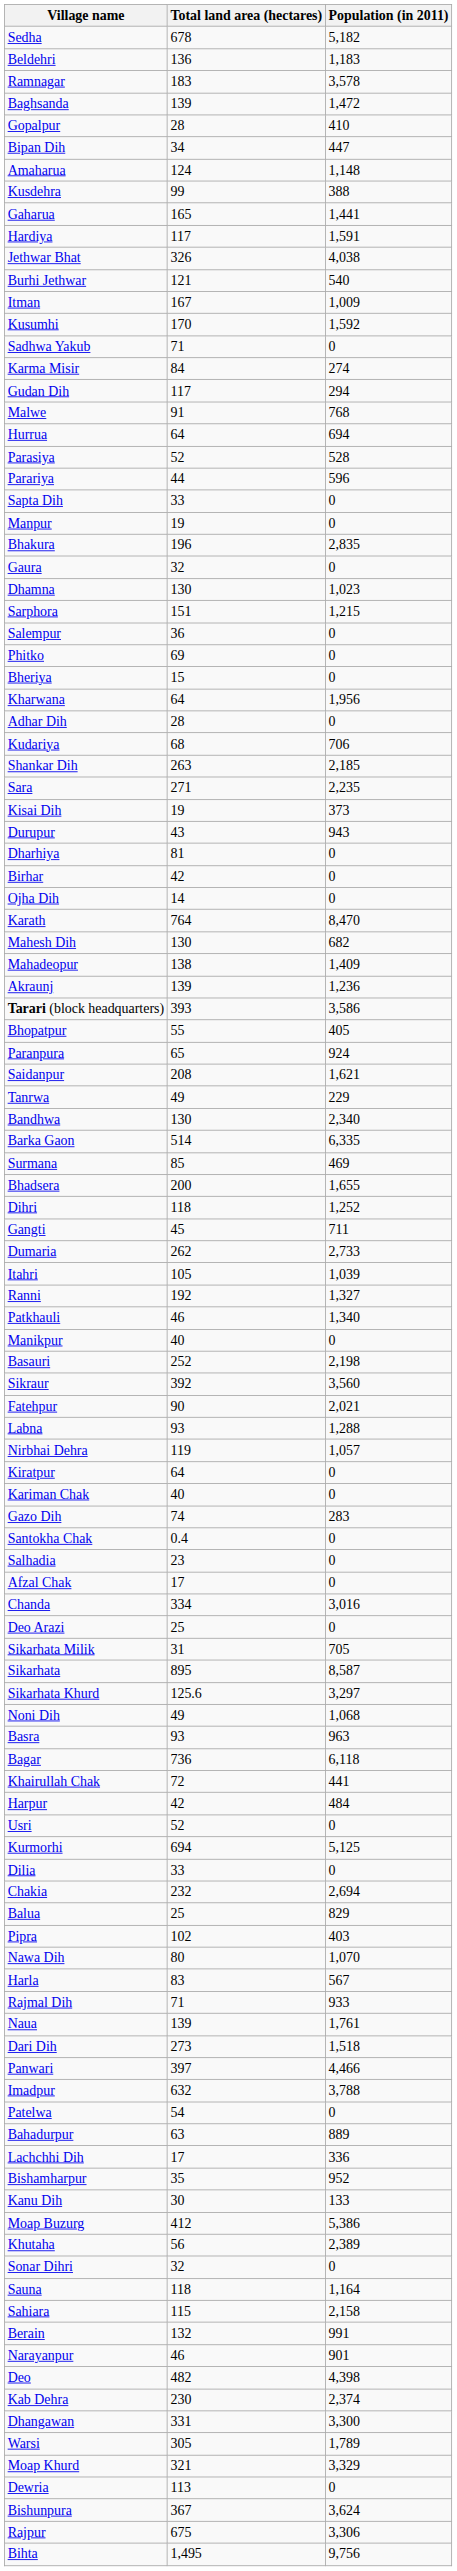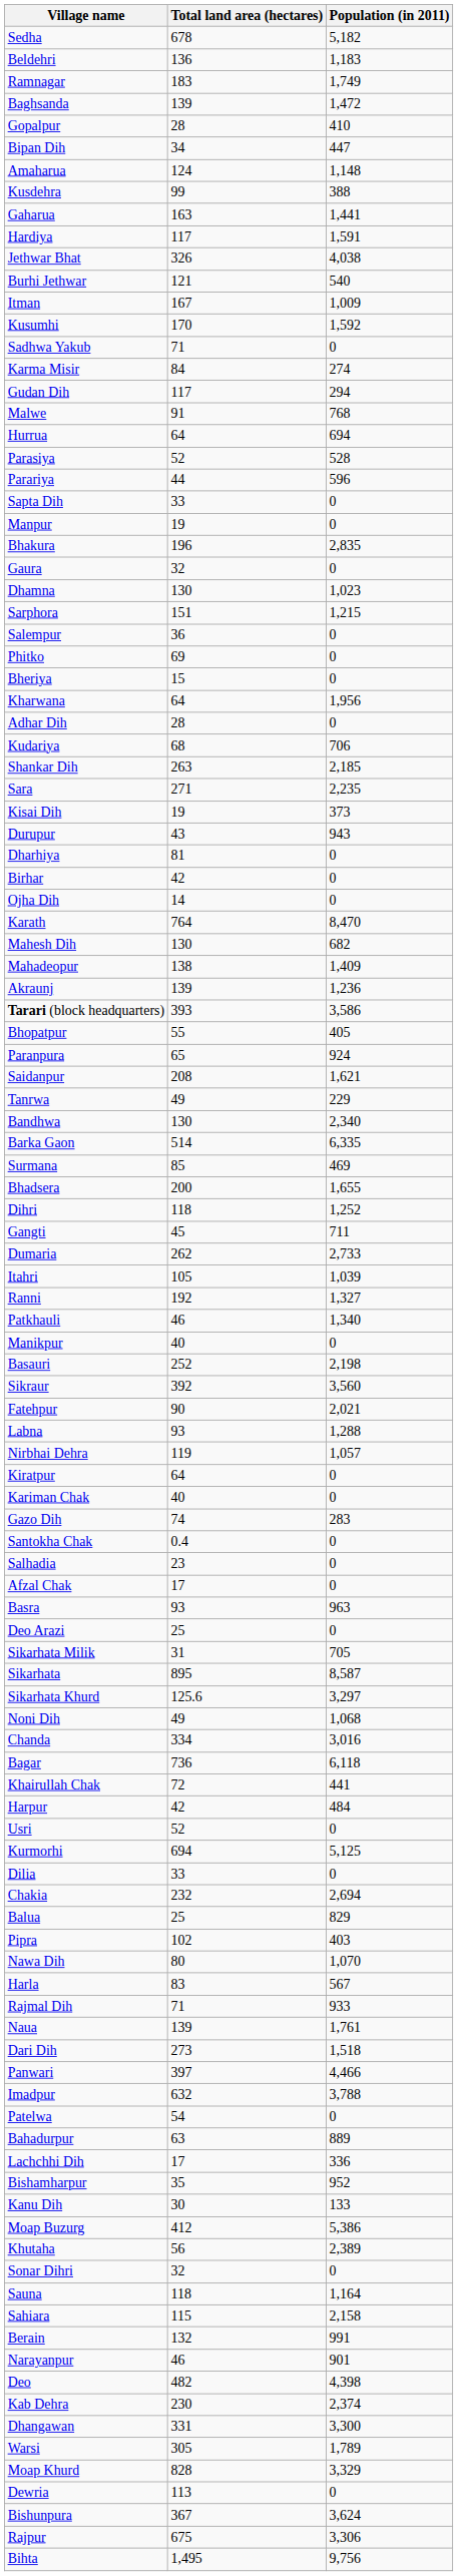 <table class="wikitable sortable">
 <tr>
 <th>Village name</th>
 <th>Total land area (hectares)</th>
 <th>Population (in 2011)</th>
 </tr>
 <tr>
 <td><a href='#'>Sedha</a></td>
 <td>678</td>
 <td>5,182</td>
 </tr>
 <tr>
 <td><a href='#'>Beldehri</a></td>
 <td>136</td>
 <td>1,183</td>
 </tr>
 <tr>
 <td><a href='#'>Ramnagar</a></td>
 <td>183</td>
-<td>3,578</td>
+<td>1,749</td>
 </tr>
 <tr>
 <td><a href='#'>Baghsanda</a></td>
 <td>139</td>
 <td>1,472</td>
 </tr>
 <tr>
 <td><a href='#'>Gopalpur</a></td>
 <td>28</td>
 <td>410</td>
 </tr>
 <tr>
 <td><a href='#'>Bipan Dih</a></td>
 <td>34</td>
 <td>447</td>
 </tr>
 <tr>
 <td><a href='#'>Amaharua</a></td>
 <td>124</td>
 <td>1,148</td>
 </tr>
 <tr>
 <td><a href='#'>Kusdehra</a></td>
 <td>99</td>
 <td>388</td>
 </tr>
 <tr>
 <td><a href='#'>Gaharua</a></td>
-<td>165</td>
+<td>163</td>
 <td>1,441</td>
 </tr>
 <tr>
 <td><a href='#'>Hardiya</a></td>
 <td>117</td>
 <td>1,591</td>
 </tr>
 <tr>
 <td><a href='#'>Jethwar Bhat</a></td>
 <td>326</td>
 <td>4,038</td>
 </tr>
 <tr>
 <td><a href='#'>Burhi Jethwar</a></td>
 <td>121</td>
 <td>540</td>
 </tr>
 <tr>
 <td><a href='#'>Itman</a></td>
 <td>167</td>
 <td>1,009</td>
 </tr>
 <tr>
 <td><a href='#'>Kusumhi</a></td>
 <td>170</td>
 <td>1,592</td>
 </tr>
 <tr>
 <td><a href='#'>Sadhwa Yakub</a></td>
 <td>71</td>
 <td>0</td>
 </tr>
 <tr>
 <td><a href='#'>Karma Misir</a></td>
 <td>84</td>
 <td>274</td>
 </tr>
 <tr>
 <td><a href='#'>Gudan Dih</a></td>
 <td>117</td>
 <td>294</td>
 </tr>
 <tr>
 <td><a href='#'>Malwe</a></td>
 <td>91</td>
 <td>768</td>
 </tr>
 <tr>
 <td><a href='#'>Hurrua</a></td>
 <td>64</td>
 <td>694</td>
 </tr>
 <tr>
 <td><a href='#'>Parasiya</a></td>
 <td>52</td>
 <td>528</td>
 </tr>
 <tr>
 <td><a href='#'>Parariya</a></td>
 <td>44</td>
 <td>596</td>
 </tr>
 <tr>
 <td><a href='#'>Sapta Dih</a></td>
 <td>33</td>
 <td>0</td>
 </tr>
 <tr>
 <td><a href='#'>Manpur</a></td>
 <td>19</td>
 <td>0</td>
 </tr>
 <tr>
 <td><a href='#'>Bhakura</a></td>
 <td>196</td>
 <td>2,835</td>
 </tr>
 <tr>
 <td><a href='#'>Gaura</a></td>
 <td>32</td>
 <td>0</td>
 </tr>
 <tr>
 <td><a href='#'>Dhamna</a></td>
 <td>130</td>
 <td>1,023</td>
 </tr>
 <tr>
 <td><a href='#'>Sarphora</a></td>
 <td>151</td>
 <td>1,215</td>
 </tr>
 <tr>
 <td><a href='#'>Salempur</a></td>
 <td>36</td>
 <td>0</td>
 </tr>
 <tr>
 <td><a href='#'>Phitko</a></td>
 <td>69</td>
 <td>0</td>
 </tr>
 <tr>
 <td><a href='#'>Bheriya</a></td>
 <td>15</td>
 <td>0</td>
 </tr>
 <tr>
 <td><a href='#'>Kharwana</a></td>
 <td>64</td>
 <td>1,956</td>
 </tr>
 <tr>
 <td><a href='#'>Adhar Dih</a></td>
 <td>28</td>
 <td>0</td>
 </tr>
 <tr>
 <td><a href='#'>Kudariya</a></td>
 <td>68</td>
 <td>706</td>
 </tr>
 <tr>
 <td><a href='#'>Shankar Dih</a></td>
 <td>263</td>
 <td>2,185</td>
 </tr>
 <tr>
 <td><a href='#'>Sara</a></td>
 <td>271</td>
 <td>2,235</td>
 </tr>
 <tr>
 <td><a href='#'>Kisai Dih</a></td>
 <td>19</td>
 <td>373</td>
 </tr>
 <tr>
 <td><a href='#'>Durupur</a></td>
 <td>43</td>
 <td>943</td>
 </tr>
 <tr>
 <td><a href='#'>Dharhiya</a></td>
 <td>81</td>
 <td>0</td>
 </tr>
 <tr>
 <td><a href='#'>Birhar</a></td>
 <td>42</td>
 <td>0</td>
 </tr>
 <tr>
 <td><a href='#'>Ojha Dih</a></td>
 <td>14</td>
 <td>0</td>
 </tr>
 <tr>
 <td><a href='#'>Karath</a></td>
 <td>764</td>
 <td>8,470</td>
 </tr>
 <tr>
 <td><a href='#'>Mahesh Dih</a></td>
 <td>130</td>
 <td>682</td>
 </tr>
 <tr>
 <td><a href='#'>Mahadeopur</a></td>
 <td>138</td>
 <td>1,409</td>
 </tr>
 <tr>
 <td><a href='#'>Akraunj</a></td>
 <td>139</td>
 <td>1,236</td>
 </tr>
 <tr>
 <td><strong>Tarari</strong> (block headquarters)</td>
 <td>393</td>
 <td>3,586</td>
 </tr>
 <tr>
 <td><a href='#'>Bhopatpur</a></td>
 <td>55</td>
 <td>405</td>
 </tr>
 <tr>
 <td><a href='#'>Paranpura</a></td>
 <td>65</td>
 <td>924</td>
 </tr>
 <tr>
 <td><a href='#'>Saidanpur</a></td>
 <td>208</td>
 <td>1,621</td>
 </tr>
 <tr>
 <td><a href='#'>Tanrwa</a></td>
 <td>49</td>
 <td>229</td>
 </tr>
 <tr>
 <td><a href='#'>Bandhwa</a></td>
 <td>130</td>
 <td>2,340</td>
 </tr>
 <tr>
 <td><a href='#'>Barka Gaon</a></td>
 <td>514</td>
 <td>6,335</td>
 </tr>
 <tr>
 <td><a href='#'>Surmana</a></td>
 <td>85</td>
 <td>469</td>
 </tr>
 <tr>
 <td><a href='#'>Bhadsera</a></td>
 <td>200</td>
 <td>1,655</td>
 </tr>
 <tr>
 <td><a href='#'>Dihri</a></td>
 <td>118</td>
 <td>1,252</td>
 </tr>
 <tr>
 <td><a href='#'>Gangti</a></td>
 <td>45</td>
 <td>711</td>
 </tr>
 <tr>
 <td><a href='#'>Dumaria</a></td>
 <td>262</td>
 <td>2,733</td>
 </tr>
 <tr>
 <td><a href='#'>Itahri</a></td>
 <td>105</td>
 <td>1,039</td>
 </tr>
 <tr>
 <td><a href='#'>Ranni</a></td>
 <td>192</td>
 <td>1,327</td>
 </tr>
 <tr>
 <td><a href='#'>Patkhauli</a></td>
 <td>46</td>
 <td>1,340</td>
 </tr>
 <tr>
 <td><a href='#'>Manikpur</a></td>
 <td>40</td>
 <td>0</td>
 </tr>
 <tr>
 <td><a href='#'>Basauri</a></td>
 <td>252</td>
 <td>2,198</td>
 </tr>
 <tr>
 <td><a href='#'>Sikraur</a></td>
 <td>392</td>
 <td>3,560</td>
 </tr>
 <tr>
 <td><a href='#'>Fatehpur</a></td>
 <td>90</td>
 <td>2,021</td>
 </tr>
 <tr>
 <td><a href='#'>Labna</a></td>
 <td>93</td>
 <td>1,288</td>
 </tr>
 <tr>
 <td><a href='#'>Nirbhai Dehra</a></td>
 <td>119</td>
 <td>1,057</td>
 </tr>
 <tr>
 <td><a href='#'>Kiratpur</a></td>
 <td>64</td>
 <td>0</td>
 </tr>
 <tr>
 <td><a href='#'>Kariman Chak</a></td>
 <td>40</td>
 <td>0</td>
 </tr>
 <tr>
 <td><a href='#'>Gazo Dih</a></td>
 <td>74</td>
 <td>283</td>
 </tr>
 <tr>
 <td><a href='#'>Santokha Chak</a></td>
 <td>0.4</td>
 <td>0</td>
 </tr>
 <tr>
 <td><a href='#'>Salhadia</a></td>
 <td>23</td>
 <td>0</td>
 </tr>
 <tr>
 <td><a href='#'>Afzal Chak</a></td>
 <td>17</td>
 <td>0</td>
 </tr>
 <tr>
-<td><a href='#'>Chanda</a></td>
-<td>334</td>
-<td>3,016</td>
+<td><a href='#'>Basra</a></td>
+<td>93</td>
+<td>963</td>
 </tr>
 <tr>
 <td><a href='#'>Deo Arazi</a></td>
 <td>25</td>
 <td>0</td>
 </tr>
 <tr>
 <td><a href='#'>Sikarhata Milik</a></td>
 <td>31</td>
 <td>705</td>
 </tr>
 <tr>
 <td><a href='#'>Sikarhata</a></td>
 <td>895</td>
 <td>8,587</td>
 </tr>
 <tr>
 <td><a href='#'>Sikarhata Khurd</a></td>
 <td>125.6</td>
 <td>3,297</td>
 </tr>
 <tr>
 <td><a href='#'>Noni Dih</a></td>
 <td>49</td>
 <td>1,068</td>
 </tr>
 <tr>
-<td><a href='#'>Basra</a></td>
-<td>93</td>
-<td>963</td>
+<td><a href='#'>Chanda</a></td>
+<td>334</td>
+<td>3,016</td>
 </tr>
 <tr>
 <td><a href='#'>Bagar</a></td>
 <td>736</td>
 <td>6,118</td>
 </tr>
 <tr>
 <td><a href='#'>Khairullah Chak</a></td>
 <td>72</td>
 <td>441</td>
 </tr>
 <tr>
 <td><a href='#'>Harpur</a></td>
 <td>42</td>
 <td>484</td>
 </tr>
 <tr>
 <td><a href='#'>Usri</a></td>
 <td>52</td>
 <td>0</td>
 </tr>
 <tr>
 <td><a href='#'>Kurmorhi</a></td>
 <td>694</td>
 <td>5,125</td>
 </tr>
 <tr>
 <td><a href='#'>Dilia</a></td>
 <td>33</td>
 <td>0</td>
 </tr>
 <tr>
 <td><a href='#'>Chakia</a></td>
 <td>232</td>
 <td>2,694</td>
 </tr>
 <tr>
 <td><a href='#'>Balua</a></td>
 <td>25</td>
 <td>829</td>
 </tr>
 <tr>
 <td><a href='#'>Pipra</a></td>
 <td>102</td>
 <td>403</td>
 </tr>
 <tr>
 <td><a href='#'>Nawa Dih</a></td>
 <td>80</td>
 <td>1,070</td>
 </tr>
 <tr>
 <td><a href='#'>Harla</a></td>
 <td>83</td>
 <td>567</td>
 </tr>
 <tr>
 <td><a href='#'>Rajmal Dih</a></td>
 <td>71</td>
 <td>933</td>
 </tr>
 <tr>
 <td><a href='#'>Naua</a></td>
 <td>139</td>
 <td>1,761</td>
 </tr>
 <tr>
 <td><a href='#'>Dari Dih</a></td>
 <td>273</td>
 <td>1,518</td>
 </tr>
 <tr>
 <td><a href='#'>Panwari</a></td>
 <td>397</td>
 <td>4,466</td>
 </tr>
 <tr>
 <td><a href='#'>Imadpur</a></td>
 <td>632</td>
 <td>3,788</td>
 </tr>
 <tr>
 <td><a href='#'>Patelwa</a></td>
 <td>54</td>
 <td>0</td>
 </tr>
 <tr>
 <td><a href='#'>Bahadurpur</a></td>
 <td>63</td>
 <td>889</td>
 </tr>
 <tr>
 <td><a href='#'>Lachchhi Dih</a></td>
 <td>17</td>
 <td>336</td>
 </tr>
 <tr>
 <td><a href='#'>Bishamharpur</a></td>
 <td>35</td>
 <td>952</td>
 </tr>
 <tr>
 <td><a href='#'>Kanu Dih</a></td>
 <td>30</td>
 <td>133</td>
 </tr>
 <tr>
 <td><a href='#'>Moap Buzurg</a></td>
 <td>412</td>
 <td>5,386</td>
 </tr>
 <tr>
 <td><a href='#'>Khutaha</a></td>
 <td>56</td>
 <td>2,389</td>
 </tr>
 <tr>
 <td><a href='#'>Sonar Dihri</a></td>
 <td>32</td>
 <td>0</td>
 </tr>
 <tr>
 <td><a href='#'>Sauna</a></td>
 <td>118</td>
 <td>1,164</td>
 </tr>
 <tr>
 <td><a href='#'>Sahiara</a></td>
 <td>115</td>
 <td>2,158</td>
 </tr>
 <tr>
 <td><a href='#'>Berain</a></td>
 <td>132</td>
 <td>991</td>
 </tr>
 <tr>
 <td><a href='#'>Narayanpur</a></td>
 <td>46</td>
 <td>901</td>
 </tr>
 <tr>
 <td><a href='#'>Deo</a></td>
 <td>482</td>
 <td>4,398</td>
 </tr>
 <tr>
 <td><a href='#'>Kab Dehra</a></td>
 <td>230</td>
 <td>2,374</td>
 </tr>
 <tr>
 <td><a href='#'>Dhangawan</a></td>
 <td>331</td>
 <td>3,300</td>
 </tr>
 <tr>
 <td><a href='#'>Warsi</a></td>
 <td>305</td>
 <td>1,789</td>
 </tr>
 <tr>
 <td><a href='#'>Moap Khurd</a></td>
-<td>321</td>
+<td>828</td>
 <td>3,329</td>
 </tr>
 <tr>
 <td><a href='#'>Dewria</a></td>
 <td>113</td>
 <td>0</td>
 </tr>
 <tr>
 <td><a href='#'>Bishunpura</a></td>
 <td>367</td>
 <td>3,624</td>
 </tr>
 <tr>
 <td><a href='#'>Rajpur</a></td>
 <td>675</td>
 <td>3,306</td>
 </tr>
 <tr>
 <td><a href='#'>Bihta</a></td>
 <td>1,495</td>
 <td>9,756</td>
 </tr>
 </table>
